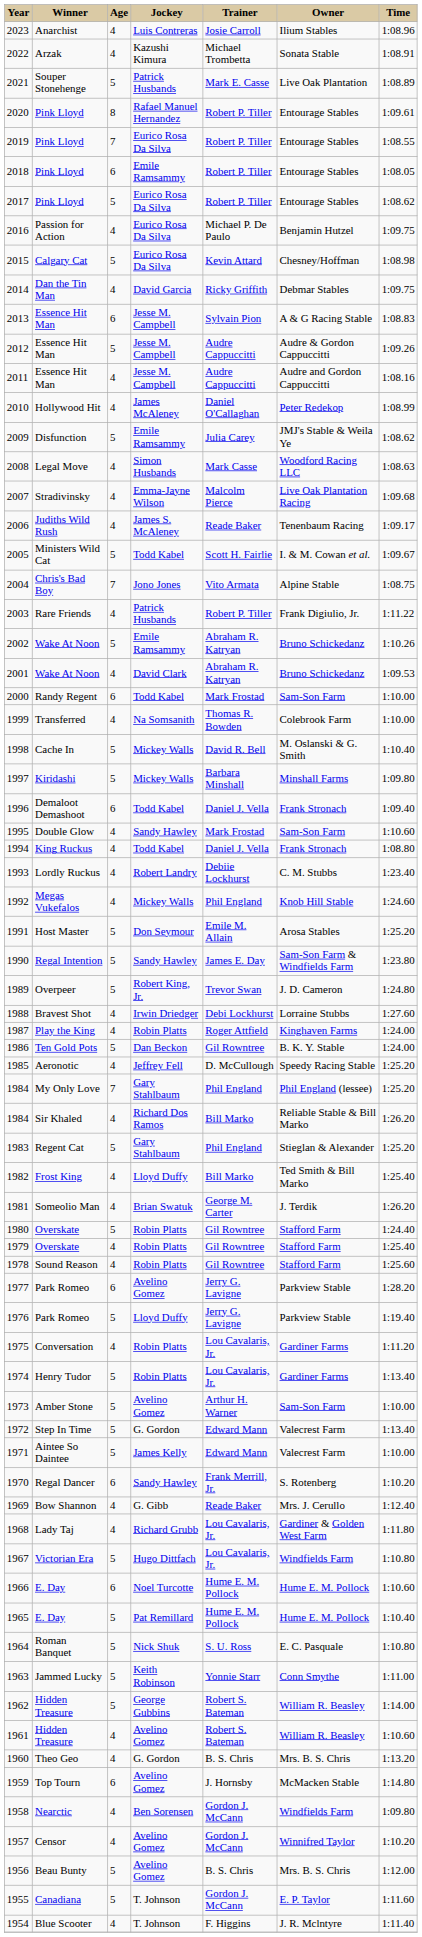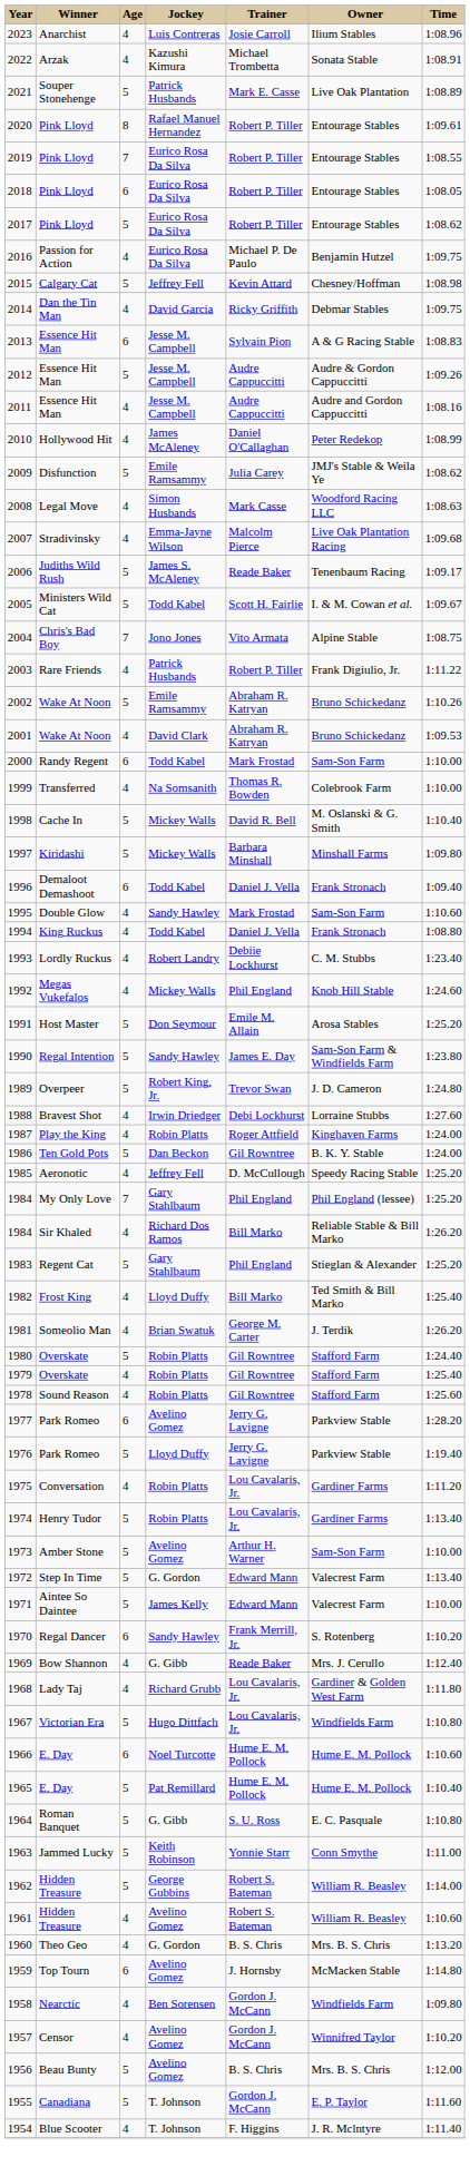 <table class="wikitable sortable">
 <tr>
 <th style="background-color:#DACAA5; width:38px">Year<br></th>
 <th style="background-color:#DACAA5; width:135px">Winner<br></th>
 <th style="background-color:#DACAA5">Age<br></th>
 <th style="background-color:#DACAA5; width:140px">Jockey<br></th>
 <th style="background-color:#DACAA5; width:140px">Trainer<br></th>
 <th style="background-color:#DACAA5; width:190px">Owner<br></th>
 <th style="background-color:#DACAA5">Time</th>
 </tr>
 <tr>
 <td>2023</td>
 <td>Anarchist</td>
 <td>4</td>
 <td><a href='#'>Luis Contreras</a></td>
 <td><a href='#'>Josie Carroll</a></td>
 <td>Ilium Stables</td>
 <td>1:08.96</td>
 </tr>
 <tr>
 <td>2022</td>
 <td>Arzak</td>
 <td>4</td>
 <td>Kazushi Kimura</td>
 <td>Michael Trombetta</td>
 <td>Sonata Stable</td>
 <td>1:08.91</td>
 </tr>
 <tr>
 <td>2021</td>
 <td>Souper Stonehenge</td>
 <td>5</td>
 <td><a href='#'>Patrick Husbands</a></td>
 <td><a href='#'>Mark E. Casse</a></td>
 <td>Live Oak Plantation</td>
 <td>1:08.89</td>
 </tr>
 <tr>
 <td>2020</td>
 <td><a href='#'>Pink Lloyd</a></td>
 <td>8</td>
 <td><a href='#'>Rafael Manuel Hernandez</a></td>
 <td><a href='#'>Robert P. Tiller</a></td>
 <td>Entourage Stables</td>
 <td>1:09.61</td>
 </tr>
 <tr>
 <td>2019</td>
 <td><a href='#'>Pink Lloyd</a></td>
 <td>7</td>
 <td><a href='#'>Eurico Rosa Da Silva</a></td>
 <td><a href='#'>Robert P. Tiller</a></td>
 <td>Entourage Stables</td>
 <td>1:08.55</td>
 </tr>
 <tr>
 <td>2018</td>
 <td><a href='#'>Pink Lloyd</a></td>
 <td>6</td>
-<td><a href='#'>Emile Ramsammy</a></td>
+<td><a href='#'>Eurico Rosa Da Silva</a></td>
 <td><a href='#'>Robert P. Tiller</a></td>
 <td>Entourage Stables</td>
 <td>1:08.05</td>
 </tr>
 <tr>
 <td>2017</td>
 <td><a href='#'>Pink Lloyd</a></td>
 <td>5</td>
 <td><a href='#'>Eurico Rosa Da Silva</a></td>
 <td><a href='#'>Robert P. Tiller</a></td>
 <td>Entourage Stables</td>
 <td>1:08.62</td>
 </tr>
 <tr>
 <td>2016</td>
 <td>Passion for Action</td>
 <td>4</td>
 <td><a href='#'>Eurico Rosa Da Silva</a></td>
 <td>Michael P. De Paulo</td>
 <td>Benjamin Hutzel</td>
 <td>1:09.75</td>
 </tr>
 <tr>
 <td>2015</td>
 <td><a href='#'>Calgary Cat</a></td>
 <td>5</td>
-<td><a href='#'>Eurico Rosa Da Silva</a></td>
+<td><a href='#'>Jeffrey Fell</a></td>
 <td><a href='#'>Kevin Attard</a></td>
 <td>Chesney/Hoffman</td>
 <td>1:08.98</td>
 </tr>
 <tr>
 <td>2014</td>
 <td><a href='#'>Dan the Tin Man</a></td>
 <td>4</td>
 <td><a href='#'>David Garcia</a></td>
 <td><a href='#'>Ricky Griffith</a></td>
 <td>Debmar Stables</td>
 <td>1:09.75</td>
 </tr>
 <tr>
 <td>2013</td>
 <td><a href='#'>Essence Hit Man</a></td>
 <td>6</td>
 <td><a href='#'>Jesse M. Campbell</a></td>
 <td><a href='#'>Sylvain Pion</a></td>
 <td>A & G Racing Stable</td>
 <td>1:08.83</td>
 </tr>
 <tr>
 <td>2012</td>
 <td>Essence Hit Man</td>
 <td>5</td>
 <td><a href='#'>Jesse M. Campbell</a></td>
 <td><a href='#'>Audre Cappuccitti</a></td>
 <td>Audre & Gordon Cappuccitti</td>
 <td>1:09.26</td>
 </tr>
 <tr>
 <td>2011</td>
 <td>Essence Hit Man</td>
 <td>4</td>
 <td><a href='#'>Jesse M. Campbell</a></td>
 <td><a href='#'>Audre Cappuccitti</a></td>
 <td>Audre and Gordon Cappuccitti</td>
 <td>1:08.16</td>
 </tr>
 <tr>
 <td>2010</td>
 <td>Hollywood Hit</td>
 <td>4</td>
 <td><a href='#'>James McAleney</a></td>
 <td><a href='#'>Daniel O'Callaghan</a></td>
 <td><a href='#'>Peter Redekop</a></td>
 <td>1:08.99</td>
 </tr>
 <tr>
 <td>2009</td>
 <td>Disfunction</td>
 <td>5</td>
 <td><a href='#'>Emile Ramsammy</a></td>
 <td><a href='#'>Julia Carey</a></td>
 <td>JMJ's Stable & Weila Ye</td>
 <td>1:08.62</td>
 </tr>
 <tr>
 <td>2008</td>
 <td>Legal Move</td>
 <td>4</td>
 <td><a href='#'>Simon Husbands</a></td>
 <td><a href='#'>Mark Casse</a></td>
 <td><a href='#'>Woodford Racing LLC</a></td>
 <td>1:08.63</td>
 </tr>
 <tr>
 <td>2007</td>
 <td>Stradivinsky</td>
 <td>4</td>
 <td><a href='#'>Emma-Jayne Wilson</a></td>
 <td><a href='#'>Malcolm Pierce</a></td>
 <td><a href='#'>Live Oak Plantation Racing</a></td>
 <td>1:09.68</td>
 </tr>
 <tr>
 <td>2006</td>
 <td><a href='#'>Judiths Wild Rush</a></td>
-<td>4</td>
+<td>5</td>
 <td><a href='#'>James S. McAleney</a></td>
 <td><a href='#'>Reade Baker</a></td>
 <td>Tenenbaum Racing</td>
 <td>1:09.17</td>
 </tr>
 <tr>
 <td>2005</td>
 <td>Ministers Wild Cat</td>
 <td>5</td>
 <td><a href='#'>Todd Kabel</a></td>
 <td><a href='#'>Scott H. Fairlie</a></td>
 <td>I. & M. Cowan <em>et al.</em></td>
 <td>1:09.67</td>
 </tr>
 <tr>
 <td>2004</td>
 <td><a href='#'>Chris's Bad Boy</a></td>
 <td>7</td>
 <td><a href='#'>Jono Jones</a></td>
 <td><a href='#'>Vito Armata</a></td>
 <td>Alpine Stable</td>
 <td>1:08.75</td>
 </tr>
 <tr>
 <td>2003</td>
 <td>Rare Friends</td>
 <td>4</td>
 <td><a href='#'>Patrick Husbands</a></td>
 <td><a href='#'>Robert P. Tiller</a></td>
 <td>Frank Digiulio, Jr.</td>
 <td>1:11.22</td>
 </tr>
 <tr>
 <td>2002</td>
 <td><a href='#'>Wake At Noon</a></td>
 <td>5</td>
 <td><a href='#'>Emile Ramsammy</a></td>
 <td><a href='#'>Abraham R. Katryan</a></td>
 <td><a href='#'>Bruno Schickedanz</a></td>
 <td>1:10.26</td>
 </tr>
 <tr>
 <td>2001</td>
 <td><a href='#'>Wake At Noon</a></td>
 <td>4</td>
 <td><a href='#'>David Clark</a></td>
 <td><a href='#'>Abraham R. Katryan</a></td>
 <td><a href='#'>Bruno Schickedanz</a></td>
 <td>1:09.53</td>
 </tr>
 <tr>
 <td>2000</td>
 <td>Randy Regent</td>
 <td>6</td>
 <td><a href='#'>Todd Kabel</a></td>
 <td><a href='#'>Mark Frostad</a></td>
 <td><a href='#'>Sam-Son Farm</a></td>
 <td>1:10.00</td>
 </tr>
 <tr>
 <td>1999</td>
 <td>Transferred</td>
 <td>4</td>
 <td><a href='#'>Na Somsanith</a></td>
 <td><a href='#'>Thomas R. Bowden</a></td>
 <td>Colebrook Farm</td>
 <td>1:10.00</td>
 </tr>
 <tr>
 <td>1998</td>
 <td>Cache In</td>
 <td>5</td>
 <td><a href='#'>Mickey Walls</a></td>
 <td><a href='#'>David R. Bell</a></td>
 <td>M. Oslanski & G. Smith</td>
 <td>1:10.40</td>
 </tr>
 <tr>
 <td>1997</td>
 <td><a href='#'>Kiridashi</a></td>
 <td>5</td>
 <td><a href='#'>Mickey Walls</a></td>
 <td><a href='#'>Barbara Minshall</a></td>
 <td><a href='#'>Minshall Farms</a></td>
 <td>1:09.80</td>
 </tr>
 <tr>
 <td>1996</td>
 <td>Demaloot Demashoot</td>
 <td>6</td>
 <td><a href='#'>Todd Kabel</a></td>
 <td><a href='#'>Daniel J. Vella</a></td>
 <td><a href='#'>Frank Stronach</a></td>
 <td>1:09.40</td>
 </tr>
 <tr>
 <td>1995</td>
 <td>Double Glow</td>
 <td>4</td>
 <td><a href='#'>Sandy Hawley</a></td>
 <td><a href='#'>Mark Frostad</a></td>
 <td><a href='#'>Sam-Son Farm</a></td>
 <td>1:10.60</td>
 </tr>
 <tr>
 <td>1994</td>
 <td><a href='#'>King Ruckus</a></td>
 <td>4</td>
 <td><a href='#'>Todd Kabel</a></td>
 <td><a href='#'>Daniel J. Vella</a></td>
 <td><a href='#'>Frank Stronach</a></td>
 <td>1:08.80</td>
 </tr>
 <tr>
 <td>1993</td>
 <td>Lordly Ruckus</td>
 <td>4</td>
 <td><a href='#'>Robert Landry</a></td>
 <td><a href='#'>Debiie Lockhurst</a></td>
 <td>C. M. Stubbs</td>
 <td>1:23.40</td>
 </tr>
 <tr>
 <td>1992</td>
 <td><a href='#'>Megas Vukefalos</a></td>
 <td>4</td>
 <td><a href='#'>Mickey Walls</a></td>
 <td><a href='#'>Phil England</a></td>
 <td><a href='#'>Knob Hill Stable</a></td>
 <td>1:24.60</td>
 </tr>
 <tr>
 <td>1991</td>
 <td>Host Master</td>
 <td>5</td>
 <td><a href='#'>Don Seymour</a></td>
 <td><a href='#'>Emile M. Allain</a></td>
 <td>Arosa Stables</td>
 <td>1:25.20</td>
 </tr>
 <tr>
 <td>1990</td>
 <td><a href='#'>Regal Intention</a></td>
 <td>5</td>
 <td><a href='#'>Sandy Hawley</a></td>
 <td><a href='#'>James E. Day</a></td>
 <td><a href='#'>Sam-Son Farm</a> & <a href='#'>Windfields Farm</a></td>
 <td>1:23.80</td>
 </tr>
 <tr>
 <td>1989</td>
 <td>Overpeer</td>
 <td>5</td>
 <td><a href='#'>Robert King, Jr.</a></td>
 <td><a href='#'>Trevor Swan</a></td>
 <td>J. D. Cameron</td>
 <td>1:24.80</td>
 </tr>
 <tr>
 <td>1988</td>
 <td>Bravest Shot</td>
 <td>4</td>
 <td><a href='#'>Irwin Driedger</a></td>
 <td><a href='#'>Debi Lockhurst</a></td>
 <td>Lorraine Stubbs</td>
 <td>1:27.60</td>
 </tr>
 <tr>
 <td>1987</td>
 <td><a href='#'>Play the King</a></td>
 <td>4</td>
 <td><a href='#'>Robin Platts</a></td>
 <td><a href='#'>Roger Attfield</a></td>
 <td><a href='#'>Kinghaven Farms</a></td>
 <td>1:24.00</td>
 </tr>
 <tr>
 <td>1986</td>
 <td><a href='#'>Ten Gold Pots</a></td>
 <td>5</td>
 <td><a href='#'>Dan Beckon</a></td>
 <td><a href='#'>Gil Rowntree</a></td>
 <td>B. K. Y. Stable</td>
 <td>1:24.00</td>
 </tr>
 <tr>
 <td>1985</td>
 <td>Aeronotic</td>
 <td>4</td>
 <td><a href='#'>Jeffrey Fell</a></td>
 <td>D. McCullough</td>
 <td>Speedy Racing Stable</td>
 <td>1:25.20</td>
 </tr>
 <tr>
 <td>1984</td>
 <td>My Only Love</td>
 <td>7</td>
 <td><a href='#'>Gary Stahlbaum</a></td>
 <td><a href='#'>Phil England</a></td>
 <td><a href='#'>Phil England</a> (lessee)</td>
 <td>1:25.20</td>
 </tr>
 <tr>
 <td>1984</td>
 <td>Sir Khaled</td>
 <td>4</td>
 <td><a href='#'>Richard Dos Ramos</a></td>
 <td><a href='#'>Bill Marko</a></td>
 <td>Reliable Stable & Bill Marko</td>
 <td>1:26.20</td>
 </tr>
 <tr>
 <td>1983</td>
 <td>Regent Cat</td>
 <td>5</td>
 <td><a href='#'>Gary Stahlbaum</a></td>
 <td><a href='#'>Phil England</a></td>
 <td>Stieglan & Alexander</td>
 <td>1:25.20</td>
 </tr>
 <tr>
 <td>1982</td>
 <td><a href='#'>Frost King</a></td>
 <td>4</td>
 <td><a href='#'>Lloyd Duffy</a></td>
 <td><a href='#'>Bill Marko</a></td>
 <td>Ted Smith & Bill Marko</td>
 <td>1:25.40</td>
 </tr>
 <tr>
 <td>1981</td>
 <td>Someolio Man</td>
 <td>4</td>
 <td><a href='#'>Brian Swatuk</a></td>
 <td><a href='#'>George M. Carter</a></td>
 <td>J. Terdik</td>
 <td>1:26.20</td>
 </tr>
 <tr>
 <td>1980</td>
 <td><a href='#'>Overskate</a></td>
 <td>5</td>
 <td><a href='#'>Robin Platts</a></td>
 <td><a href='#'>Gil Rowntree</a></td>
 <td><a href='#'>Stafford Farm</a></td>
 <td>1:24.40</td>
 </tr>
 <tr>
 <td>1979</td>
 <td><a href='#'>Overskate</a></td>
 <td>4</td>
 <td><a href='#'>Robin Platts</a></td>
 <td><a href='#'>Gil Rowntree</a></td>
 <td><a href='#'>Stafford Farm</a></td>
 <td>1:25.40</td>
 </tr>
 <tr>
 <td>1978</td>
 <td>Sound Reason</td>
 <td>4</td>
 <td><a href='#'>Robin Platts</a></td>
 <td><a href='#'>Gil Rowntree</a></td>
 <td><a href='#'>Stafford Farm</a></td>
 <td>1:25.60</td>
 </tr>
 <tr>
 <td>1977</td>
 <td>Park Romeo</td>
 <td>6</td>
 <td><a href='#'>Avelino Gomez</a></td>
 <td><a href='#'>Jerry G. Lavigne</a></td>
 <td>Parkview Stable</td>
 <td>1:28.20</td>
 </tr>
 <tr>
 <td>1976</td>
 <td>Park Romeo</td>
 <td>5</td>
 <td><a href='#'>Lloyd Duffy</a></td>
 <td><a href='#'>Jerry G. Lavigne</a></td>
 <td>Parkview Stable</td>
 <td>1:19.40</td>
 </tr>
 <tr>
 <td>1975</td>
 <td>Conversation</td>
 <td>4</td>
 <td><a href='#'>Robin Platts</a></td>
 <td><a href='#'>Lou Cavalaris, Jr.</a></td>
 <td><a href='#'>Gardiner Farms</a></td>
 <td>1:11.20</td>
 </tr>
 <tr>
 <td>1974</td>
 <td>Henry Tudor</td>
 <td>5</td>
 <td><a href='#'>Robin Platts</a></td>
 <td><a href='#'>Lou Cavalaris, Jr.</a></td>
 <td><a href='#'>Gardiner Farms</a></td>
 <td>1:13.40</td>
 </tr>
 <tr>
 <td>1973</td>
 <td>Amber Stone</td>
 <td>5</td>
 <td><a href='#'>Avelino Gomez</a></td>
 <td><a href='#'>Arthur H. Warner</a></td>
 <td><a href='#'>Sam-Son Farm</a></td>
 <td>1:10.00</td>
 </tr>
 <tr>
 <td>1972</td>
 <td>Step In Time</td>
 <td>5</td>
 <td>G. Gordon</td>
 <td><a href='#'>Edward Mann</a></td>
 <td>Valecrest Farm</td>
 <td>1:13.40</td>
 </tr>
 <tr>
 <td>1971</td>
 <td>Aintee So Daintee</td>
 <td>5</td>
 <td><a href='#'>James Kelly</a></td>
 <td><a href='#'>Edward Mann</a></td>
 <td>Valecrest Farm</td>
 <td>1:10.00</td>
 </tr>
 <tr>
 <td>1970</td>
 <td>Regal Dancer</td>
 <td>6</td>
 <td><a href='#'>Sandy Hawley</a></td>
 <td><a href='#'>Frank Merrill, Jr.</a></td>
 <td>S. Rotenberg</td>
 <td>1:10.20</td>
 </tr>
 <tr>
 <td>1969</td>
 <td>Bow Shannon</td>
 <td>4</td>
 <td>G. Gibb</td>
 <td><a href='#'>Reade Baker</a></td>
 <td>Mrs. J. Cerullo</td>
 <td>1:12.40</td>
 </tr>
 <tr>
 <td>1968</td>
 <td>Lady Taj</td>
 <td>4</td>
 <td><a href='#'>Richard Grubb</a></td>
 <td><a href='#'>Lou Cavalaris, Jr.</a></td>
 <td><a href='#'>Gardiner</a> & <a href='#'>Golden West Farm</a></td>
 <td>1:11.80</td>
 </tr>
 <tr>
 <td>1967</td>
 <td><a href='#'>Victorian Era</a></td>
 <td>5</td>
 <td><a href='#'>Hugo Dittfach</a></td>
 <td><a href='#'>Lou Cavalaris, Jr.</a></td>
 <td><a href='#'>Windfields Farm</a></td>
 <td>1:10.80</td>
 </tr>
 <tr>
 <td>1966</td>
 <td><a href='#'>E. Day</a></td>
 <td>6</td>
 <td><a href='#'>Noel Turcotte</a></td>
 <td><a href='#'>Hume E. M. Pollock</a></td>
 <td><a href='#'>Hume E. M. Pollock</a></td>
 <td>1:10.60</td>
 </tr>
 <tr>
 <td>1965</td>
 <td><a href='#'>E. Day</a></td>
 <td>5</td>
 <td><a href='#'>Pat Remillard</a></td>
 <td><a href='#'>Hume E. M. Pollock</a></td>
 <td><a href='#'>Hume E. M. Pollock</a></td>
 <td>1:10.40</td>
 </tr>
 <tr>
 <td>1964</td>
 <td>Roman Banquet</td>
 <td>5</td>
-<td><a href='#'>Nick Shuk</a></td>
+<td>G. Gibb</td>
 <td><a href='#'>S. U. Ross</a></td>
 <td>E. C. Pasquale</td>
 <td>1:10.80</td>
 </tr>
 <tr>
 <td>1963</td>
 <td>Jammed Lucky</td>
 <td>5</td>
 <td><a href='#'>Keith Robinson</a></td>
 <td><a href='#'>Yonnie Starr</a></td>
 <td><a href='#'>Conn Smythe</a></td>
 <td>1:11.00</td>
 </tr>
 <tr>
 <td>1962</td>
 <td><a href='#'>Hidden Treasure</a></td>
 <td>5</td>
 <td><a href='#'>George Gubbins</a></td>
 <td><a href='#'>Robert S. Bateman</a></td>
 <td><a href='#'>William R. Beasley</a></td>
 <td>1:14.00</td>
 </tr>
 <tr>
 <td>1961</td>
 <td><a href='#'>Hidden Treasure</a></td>
 <td>4</td>
 <td><a href='#'>Avelino Gomez</a></td>
 <td><a href='#'>Robert S. Bateman</a></td>
 <td><a href='#'>William R. Beasley</a></td>
 <td>1:10.60</td>
 </tr>
 <tr>
 <td>1960</td>
 <td>Theo Geo</td>
 <td>4</td>
 <td>G. Gordon</td>
 <td>B. S. Chris</td>
 <td>Mrs. B. S. Chris</td>
 <td>1:13.20</td>
 </tr>
 <tr>
 <td>1959</td>
 <td>Top Tourn</td>
 <td>6</td>
 <td><a href='#'>Avelino Gomez</a></td>
 <td>J. Hornsby</td>
 <td>McMacken Stable</td>
 <td>1:14.80</td>
 </tr>
 <tr>
 <td>1958</td>
 <td><a href='#'>Nearctic</a></td>
 <td>4</td>
 <td><a href='#'>Ben Sorensen</a></td>
 <td><a href='#'>Gordon J. McCann</a></td>
 <td><a href='#'>Windfields Farm</a></td>
 <td>1:09.80</td>
 </tr>
 <tr>
 <td>1957</td>
 <td>Censor</td>
 <td>4</td>
 <td><a href='#'>Avelino Gomez</a></td>
 <td><a href='#'>Gordon J. McCann</a></td>
 <td><a href='#'>Winnifred Taylor</a></td>
 <td>1:10.20</td>
 </tr>
 <tr>
 <td>1956</td>
 <td>Beau Bunty</td>
 <td>5</td>
 <td><a href='#'>Avelino Gomez</a></td>
 <td>B. S. Chris</td>
 <td>Mrs. B. S. Chris</td>
 <td>1:12.00</td>
 </tr>
 <tr>
 <td>1955</td>
 <td><a href='#'>Canadiana</a></td>
 <td>5</td>
 <td>T. Johnson</td>
 <td><a href='#'>Gordon J. McCann</a></td>
 <td><a href='#'>E. P. Taylor</a></td>
 <td>1:11.60</td>
 </tr>
 <tr>
 <td>1954</td>
 <td>Blue Scooter</td>
 <td>4</td>
 <td>T. Johnson</td>
 <td>F. Higgins</td>
 <td>J. R. Mclntyre</td>
 <td>1:11.40</td>
 </tr>
 <tr>
 </tr>
 </table>
